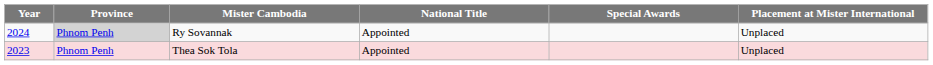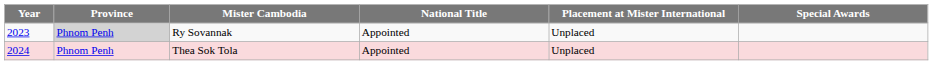 <table class="wikitable " style="font-size: 95%;">
 <tr>
 <th width="60" style="background-color:#787878;color:#FFFFFF;">Year</th>
 <th width="150" style="background-color:#787878;color:#FFFFFF;">Province</th>
 <th width="250" style="background-color:#787878;color:#FFFFFF;">Mister Cambodia</th>
 <th width="250" style="background-color:#787878;color:#FFFFFF;">National Title</th>
+<th width="250" style="background-color:#787878;color:#FFFFFF;">Placement at Mister International</th>
 <th width="250" style="background-color:#787878;color:#FFFFFF;">Special Awards</th>
-<th width="250" style="background-color:#787878;color:#FFFFFF;">Placement at Mister International</th>
 </tr>
 <tr>
-<td><a href='#'>2024</a></td>
+<td><a href='#'>2023</a></td>
 <td style="background: lightgrey;"><a href='#'>Phnom Penh</a></td>
 <td>Ry Sovannak</td>
 <td>Appointed</td>
+<td>Unplaced</td>
 <td style="background:;"></td>
-<td>Unplaced</td>
 </tr>
 <tr style="background-color:#FADADD; ">
-<td><a href='#'>2023</a></td>
+<td><a href='#'>2024</a></td>
 <td><a href='#'>Phnom Penh</a></td>
 <td>Thea Sok Tola</td>
 <td>Appointed</td>
+<td>Unplaced</td>
 <td style="background:;"></td>
-<td>Unplaced</td>
 </tr>
 </table>
